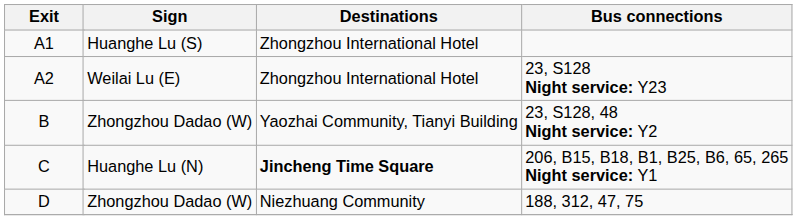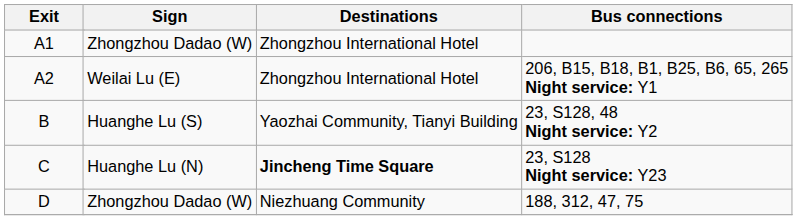 <table class=wikitable>
 <tr>
 <th style="width:70px" colspan=4>Exit</th>
 <th>Sign</th>
 <th>Destinations</th>
 <th>Bus connections</th>
 </tr>
 <tr>
 <td align=center colspan=4>A1</td>
-<td>Huanghe Lu (S)</td>
+<td>Zhongzhou Dadao (W)</td>
 <td>Zhongzhou International Hotel</td>
 <td></td>
 </tr>
 <tr>
 <td align=center colspan=4>A2</td>
 <td>Weilai Lu (E)</td>
 <td>Zhongzhou International Hotel</td>
-<td>23, S128<br><strong>Night service:</strong> Y23</td>
+<td>206, B15, B18, B1, B25, B6, 65, 265<br><strong>Night service:</strong> Y1</td>
 </tr>
 <tr>
 <td align=center colspan=4>B</td>
-<td>Zhongzhou Dadao (W)</td>
+<td>Huanghe Lu (S)</td>
 <td>Yaozhai Community, Tianyi Building</td>
 <td>23, S128, 48<br><strong>Night service:</strong> Y2</td>
 </tr>
 <tr>
 <td align=center colspan=4>C</td>
 <td>Huanghe Lu (N)</td>
 <td><strong>Jincheng Time Square</strong></td>
-<td>206, B15, B18, B1, B25, B6, 65, 265<br><strong>Night service:</strong> Y1</td>
+<td>23, S128<br><strong>Night service:</strong> Y23</td>
 </tr>
 <tr>
 <td align=center colspan=4>D</td>
 <td>Zhongzhou Dadao (W)</td>
 <td>Niezhuang Community</td>
 <td>188, 312, 47, 75</td>
 </tr>
 <tr>
 </tr>
 </table>
